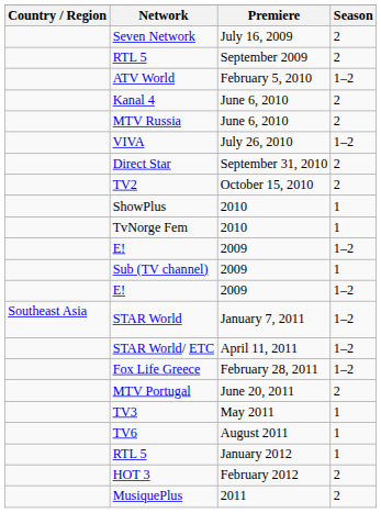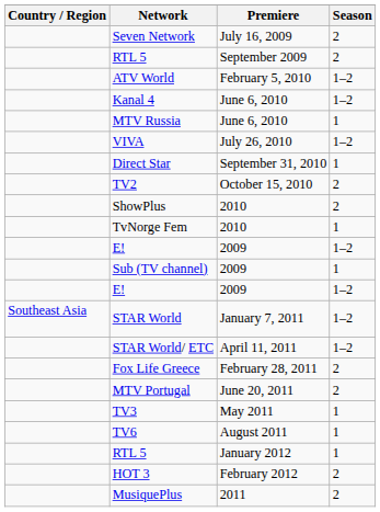 <table class="wikitable">
 <tr>
 </tr>
 <tr>
 <th>Country / Region</th>
 <th>Network</th>
 <th>Premiere</th>
 <th>Season</th>
 </tr>
 <tr>
 <td></td>
 <td><a href='#'>Seven Network</a></td>
 <td>July 16, 2009</td>
 <td>2</td>
 </tr>
 <tr>
 <td></td>
 <td><a href='#'>RTL 5</a></td>
 <td>September 2009</td>
 <td>2</td>
 </tr>
 <tr>
 <td></td>
 <td><a href='#'>ATV World</a></td>
 <td>February 5, 2010</td>
 <td>1–2</td>
 </tr>
 <tr>
 <td></td>
 <td><a href='#'>Kanal 4</a></td>
 <td>June 6, 2010</td>
-<td>2</td>
+<td>1–2</td>
 </tr>
 <tr>
 <td></td>
 <td><a href='#'>MTV Russia</a></td>
 <td>June 6, 2010</td>
-<td>2</td>
+<td>1</td>
 </tr>
 <tr>
 <td></td>
 <td><a href='#'>VIVA</a></td>
 <td>July 26, 2010</td>
 <td>1–2</td>
 </tr>
 <tr>
 <td></td>
 <td><a href='#'>Direct Star</a></td>
 <td>September 31, 2010</td>
-<td>2</td>
+<td>1</td>
 </tr>
 <tr>
 <td></td>
 <td><a href='#'>TV2</a></td>
 <td>October 15, 2010</td>
 <td>2</td>
 </tr>
 <tr>
 <td></td>
 <td>ShowPlus</td>
 <td>2010</td>
-<td>1</td>
+<td>2</td>
 </tr>
 <tr>
 <td></td>
 <td>TvNorge Fem</td>
 <td>2010</td>
 <td>1</td>
 </tr>
 <tr>
 <td></td>
 <td><a href='#'>E!</a></td>
 <td>2009</td>
 <td>1–2</td>
 </tr>
 <tr>
 <td></td>
 <td><a href='#'>Sub (TV channel)</a></td>
 <td>2009</td>
 <td>1</td>
 </tr>
 <tr>
 <td></td>
 <td><a href='#'>E!</a></td>
 <td>2009</td>
 <td>1–2</td>
 </tr>
 <tr>
 <td> <a href='#'>Southeast Asia</a><br><br></td>
 <td><a href='#'>STAR World</a></td>
 <td>January 7, 2011</td>
 <td>1–2</td>
 </tr>
 <tr>
 <td></td>
 <td><a href='#'>STAR World</a>/ <a href='#'>ETC</a></td>
 <td>April 11, 2011</td>
 <td>1–2</td>
 </tr>
 <tr>
 <td></td>
 <td><a href='#'>Fox Life Greece</a></td>
 <td>February 28, 2011</td>
-<td>1–2</td>
+<td>2</td>
 </tr>
 <tr>
 <td></td>
 <td><a href='#'>MTV Portugal</a></td>
 <td>June 20, 2011</td>
 <td>2</td>
 </tr>
 <tr>
 <td></td>
 <td><a href='#'>TV3</a></td>
 <td>May 2011</td>
 <td>1</td>
 </tr>
 <tr>
 <td></td>
 <td><a href='#'>TV6</a></td>
 <td>August 2011</td>
 <td>1</td>
 </tr>
 <tr>
 <td></td>
 <td><a href='#'>RTL 5</a></td>
 <td>January 2012</td>
 <td>1</td>
 </tr>
 <tr>
 <td></td>
 <td><a href='#'>HOT 3</a></td>
 <td>February 2012</td>
 <td>2</td>
 </tr>
 <tr>
 <td></td>
 <td><a href='#'>MusiquePlus</a></td>
 <td>2011</td>
 <td>2</td>
 </tr>
 </table>
